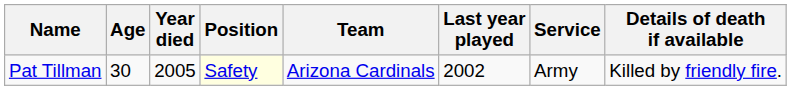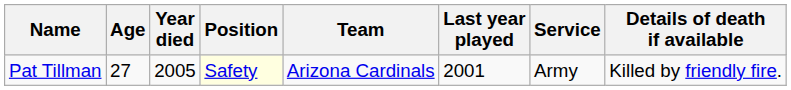 <table class="wikitable sortable">
 <tr>
 <th>Name</th>
 <th>Age</th>
 <th>Year<br>died</th>
 <th>Position</th>
 <th>Team</th>
 <th>Last year<br>played</th>
 <th>Service</th>
 <th>Details of death<br>if available</th>
 </tr>
 <tr>
 <td><a href='#'>Pat Tillman</a></td>
-<td>30</td>
+<td>27</td>
 <td>2005</td>
 <td style="background: lightyellow;"><a href='#'>Safety</a></td>
 <td><a href='#'>Arizona Cardinals</a></td>
-<td>2002</td>
+<td>2001</td>
 <td>Army</td>
 <td>Killed by <a href='#'>friendly fire</a>.</td>
 </tr>
 </table>
